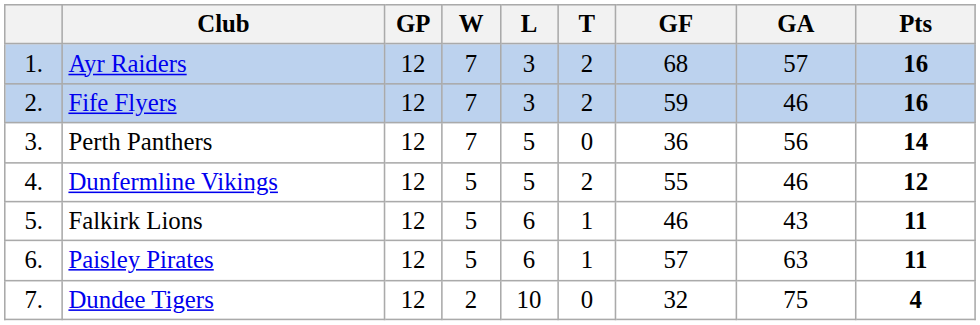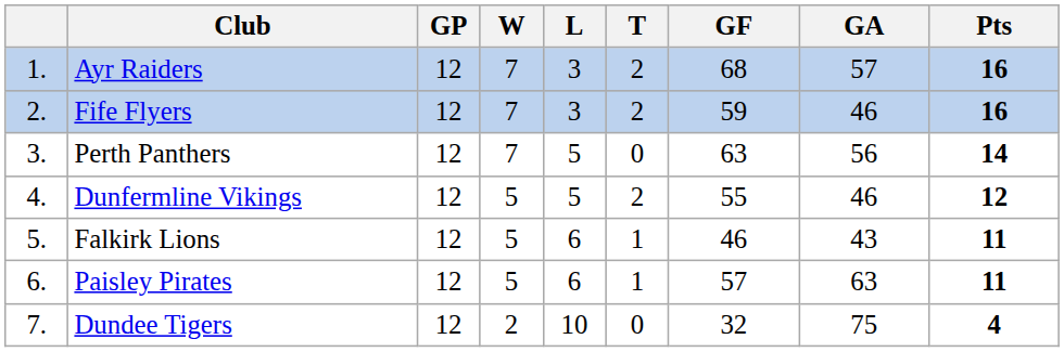 <table class="wikitable">
 <tr>
 <th width="30"></th>
 <th width="200">Club</th>
 <th width="30">GP</th>
 <th width="30">W</th>
 <th width="30">L</th>
 <th width="30">T</th>
 <th width="70">GF</th>
 <th width="70">GA</th>
 <th width="70">Pts</th>
 </tr>
 <tr bgcolor="#BCD2EE" align="center">
 <td>1.</td>
 <td align="left"><a href='#'>Ayr Raiders</a></td>
 <td>12</td>
 <td>7</td>
 <td>3</td>
 <td>2</td>
 <td>68</td>
 <td>57</td>
 <td><strong>16</strong></td>
 </tr>
 <tr bgcolor="#BCD2EE" align="center">
 <td>2.</td>
 <td align="left"><a href='#'>Fife Flyers</a></td>
 <td>12</td>
 <td>7</td>
 <td>3</td>
 <td>2</td>
 <td>59</td>
 <td>46</td>
 <td><strong>16</strong></td>
 </tr>
 <tr bgcolor="#FFFFFF" align="center">
 <td>3.</td>
 <td align="left">Perth Panthers</td>
 <td>12</td>
 <td>7</td>
 <td>5</td>
 <td>0</td>
-<td>36</td>
+<td>63</td>
 <td>56</td>
 <td><strong>14</strong></td>
 </tr>
 <tr bgcolor="#FFFFFF" align="center">
 <td>4.</td>
 <td align="left"><a href='#'>Dunfermline Vikings</a></td>
 <td>12</td>
 <td>5</td>
 <td>5</td>
 <td>2</td>
 <td>55</td>
 <td>46</td>
 <td><strong>12</strong></td>
 </tr>
 <tr bgcolor="#FFFFFF" align="center">
 <td>5.</td>
 <td align="left">Falkirk Lions</td>
 <td>12</td>
 <td>5</td>
 <td>6</td>
 <td>1</td>
 <td>46</td>
 <td>43</td>
 <td><strong>11</strong></td>
 </tr>
 <tr bgcolor="#FFFFFF" align="center">
 <td>6.</td>
 <td align="left"><a href='#'>Paisley Pirates</a></td>
 <td>12</td>
 <td>5</td>
 <td>6</td>
 <td>1</td>
 <td>57</td>
 <td>63</td>
 <td><strong>11</strong></td>
 </tr>
 <tr bgcolor="#FFFFFF" align="center">
 <td>7.</td>
 <td align="left"><a href='#'>Dundee Tigers</a></td>
 <td>12</td>
 <td>2</td>
 <td>10</td>
 <td>0</td>
 <td>32</td>
 <td>75</td>
 <td><strong>4</strong></td>
 </tr>
 </table>
